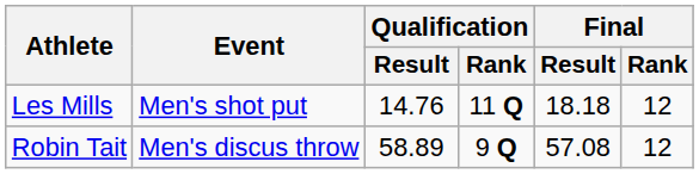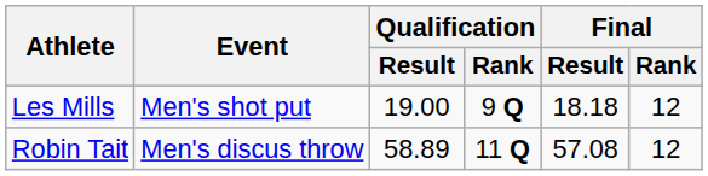 <table class=wikitable style="font-size:90%">
 <tr>
 <th rowspan="2">Athlete</th>
 <th rowspan="2">Event</th>
 <th colspan="2">Qualification</th>
 <th colspan="2">Final</th>
 </tr>
 <tr style="font-size:95%">
 <th>Result</th>
 <th>Rank</th>
 <th>Result</th>
 <th>Rank</th>
 </tr>
 <tr align=center>
 <td align=left><a href='#'>Les Mills</a></td>
 <td align=left><a href='#'>Men's shot put</a></td>
-<td>14.76</td>
-<td>11 <strong>Q</strong></td>
+<td>19.00</td>
+<td>9 <strong>Q</strong></td>
 <td>18.18</td>
 <td>12</td>
 </tr>
 <tr align=center>
 <td align=left><a href='#'>Robin Tait</a></td>
 <td align=left><a href='#'>Men's discus throw</a></td>
 <td>58.89</td>
-<td>9 <strong>Q</strong></td>
+<td>11 <strong>Q</strong></td>
 <td>57.08</td>
 <td>12</td>
 </tr>
 </table>
